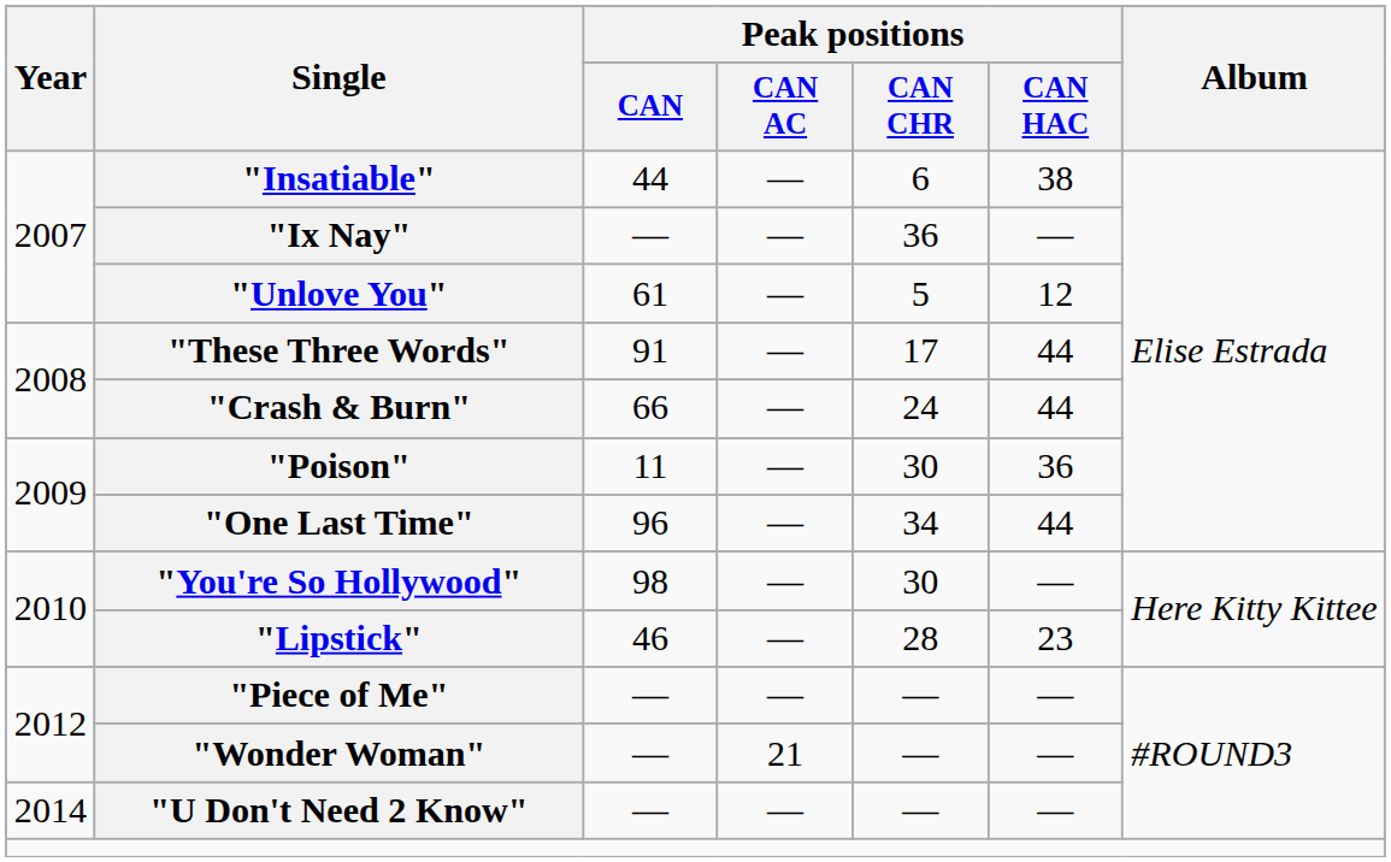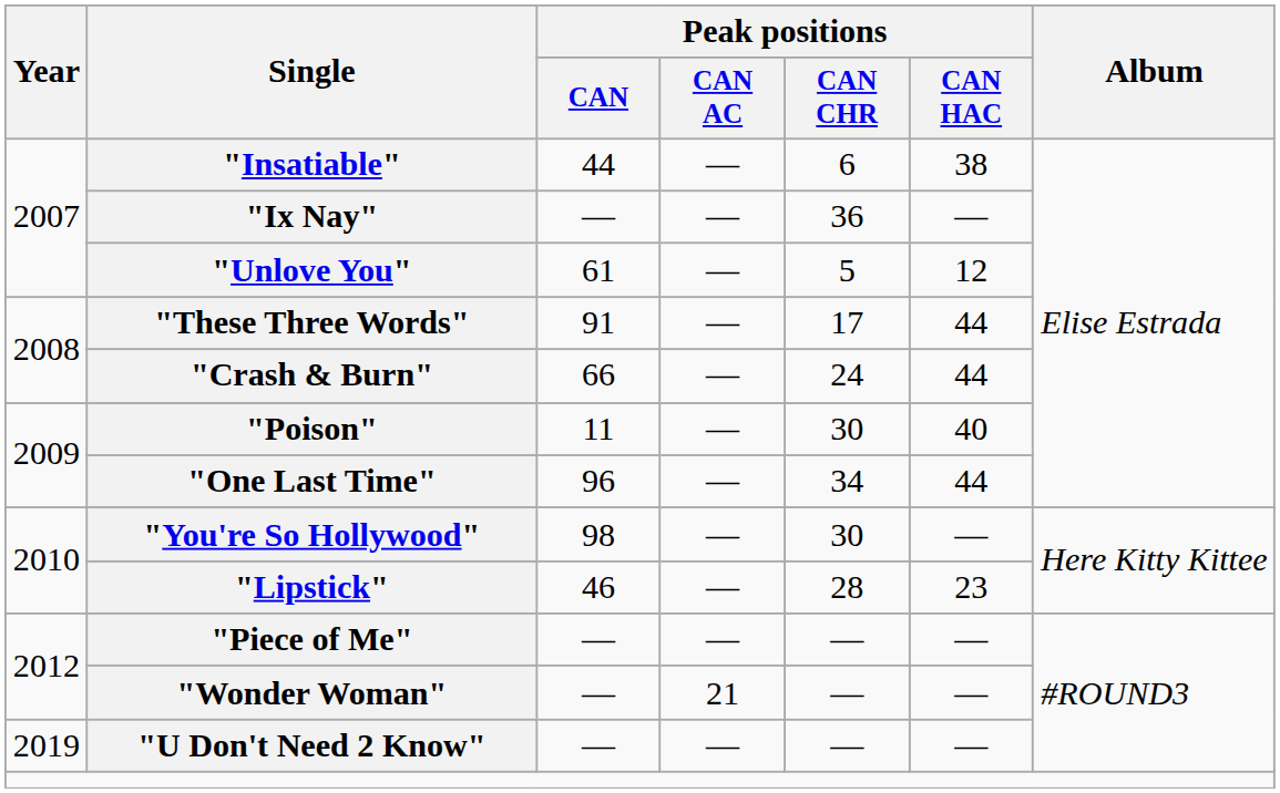 <table class="wikitable plainrowheaders" style="text-align:center;" border="1">
 <tr>
 <th scope="col" rowspan="2" style="width:1em;">Year</th>
 <th scope="col" rowspan="2" style="width:13em;">Single</th>
 <th scope="col" colspan="4">Peak positions</th>
 <th scope="col" rowspan="2">Album</th>
 </tr>
 <tr style="font-size:smaller;">
 <th style="width:4em;"><a href='#'>CAN</a><br></th>
 <th style="width:4em;"><a href='#'>CAN<br>AC</a><br></th>
 <th style="width:4em;"><a href='#'>CAN CHR</a><br></th>
 <th style="width:4em;"><a href='#'>CAN HAC</a><br></th>
 </tr>
 <tr>
 <td rowspan="3">2007</td>
 <th scope="row">"<a href='#'>Insatiable</a>"</th>
 <td>44</td>
 <td>—</td>
 <td>6</td>
 <td>38</td>
 <td style="text-align:left;" rowspan="7"><em>Elise Estrada</em></td>
 </tr>
 <tr>
 <th scope="row">"Ix Nay"</th>
 <td>—</td>
 <td>—</td>
 <td>36</td>
 <td>—</td>
 </tr>
 <tr>
 <th scope="row">"<a href='#'>Unlove You</a>"</th>
 <td>61</td>
 <td>—</td>
 <td>5</td>
 <td>12</td>
 </tr>
 <tr>
 <td rowspan="2">2008</td>
 <th scope="row">"These Three Words"</th>
 <td>91</td>
 <td>—</td>
 <td>17</td>
 <td>44</td>
 </tr>
 <tr>
 <th scope="row">"Crash & Burn"</th>
 <td>66</td>
 <td>—</td>
 <td>24</td>
 <td>44</td>
 </tr>
 <tr>
 <td rowspan="2">2009</td>
 <th scope="row">"Poison"</th>
 <td>11</td>
 <td>—</td>
 <td>30</td>
-<td>36</td>
+<td>40</td>
 </tr>
 <tr>
 <th scope="row">"One Last Time"</th>
 <td>96</td>
 <td>—</td>
 <td>34</td>
 <td>44</td>
 </tr>
 <tr>
 <td rowspan="2">2010</td>
 <th scope="row">"<a href='#'>You're So Hollywood</a>"</th>
 <td>98</td>
 <td>—</td>
 <td>30</td>
 <td>—</td>
 <td style="text-align:left;" rowspan="2"><em>Here Kitty Kittee</em></td>
 </tr>
 <tr>
 <th scope="row">"<a href='#'>Lipstick</a>"</th>
 <td>46</td>
 <td>—</td>
 <td>28</td>
 <td>23</td>
 </tr>
 <tr>
 <td rowspan="2">2012</td>
 <th scope="row">"Piece of Me"</th>
 <td>—</td>
 <td>—</td>
 <td>—</td>
 <td>—</td>
 <td style="text-align:left;" rowspan="3"><em>#ROUND3</em></td>
 </tr>
 <tr>
 <th scope="row">"Wonder Woman"</th>
 <td>—</td>
 <td>21</td>
 <td>—</td>
 <td>—</td>
 </tr>
 <tr>
-<td>2014</td>
+<td>2019</td>
 <th scope="row">"U Don't Need 2 Know"</th>
 <td>—</td>
 <td>—</td>
 <td>—</td>
 <td>—</td>
 </tr>
 <tr>
 <td colspan="10"></td>
 </tr>
 </table>
